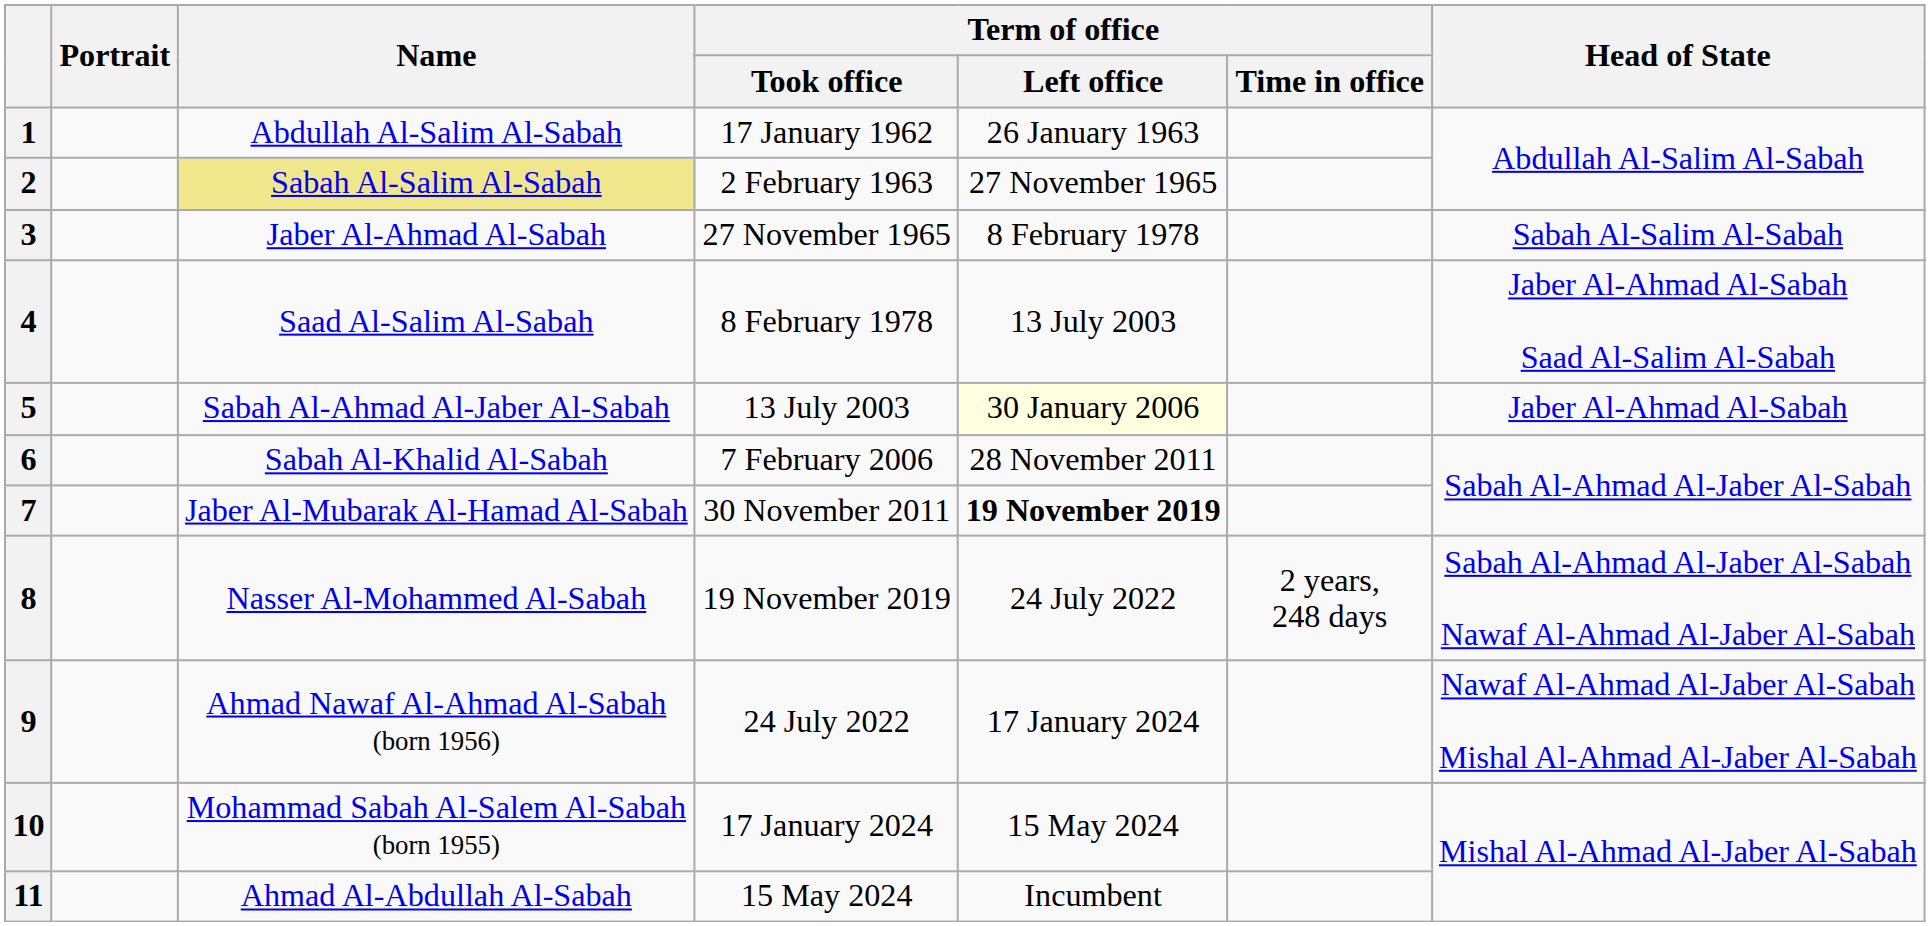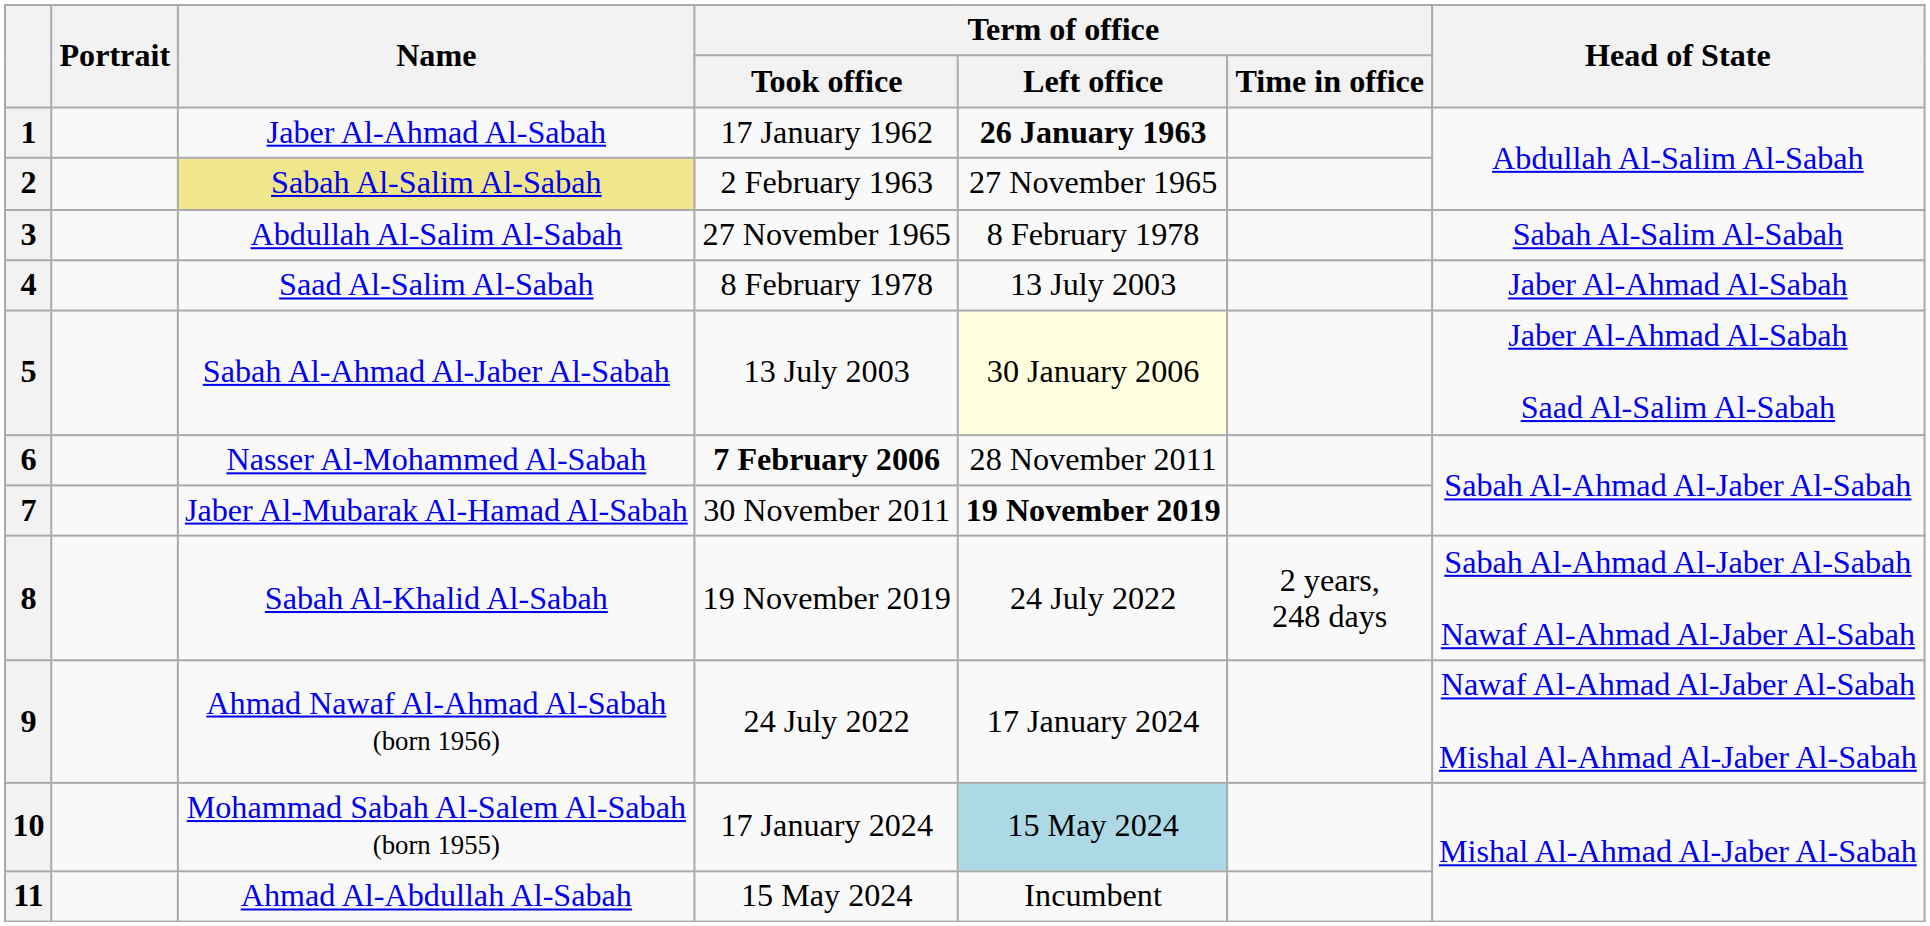 <table class="wikitable" style="font-size:100%;text-align:center">
 <tr>
 <th rowspan="2"></th>
 <th rowspan="2">Portrait</th>
 <th rowspan="2">Name<br></th>
 <th colspan="3">Term of office</th>
 <th rowspan="2">Head of State</th>
 </tr>
 <tr>
 <th>Took office</th>
 <th>Left office</th>
 <th>Time in office</th>
 </tr>
 <tr>
 <th>1</th>
 <td></td>
-<td><a href='#'>Abdullah Al-Salim Al-Sabah</a><br></td>
+<td><a href='#'>Jaber Al-Ahmad Al-Sabah</a><br></td>
 <td>17 January 1962</td>
-<td>26 January 1963</td>
+<td><strong>26 January 1963</strong></td>
 <td></td>
 <td rowspan="2"><a href='#'>Abdullah Al-Salim Al-Sabah</a><br></td>
 </tr>
 <tr>
 <th>2</th>
 <td></td>
 <td style="background: khaki;"><a href='#'>Sabah Al-Salim Al-Sabah</a><br></td>
 <td>2 February 1963</td>
 <td>27 November 1965</td>
 <td></td>
 </tr>
 <tr>
 <th>3</th>
 <td></td>
-<td><a href='#'>Jaber Al-Ahmad Al-Sabah</a><br></td>
+<td><a href='#'>Abdullah Al-Salim Al-Sabah</a><br></td>
 <td>27 November 1965</td>
 <td>8 February 1978</td>
 <td></td>
 <td><a href='#'>Sabah Al-Salim Al-Sabah</a><br></td>
 </tr>
 <tr>
 <th>4</th>
 <td></td>
 <td><a href='#'>Saad Al-Salim Al-Sabah</a><br></td>
 <td>8 February 1978</td>
 <td>13 July 2003</td>
 <td></td>
-<td><a href='#'>Jaber Al-Ahmad Al-Sabah</a><br><br><a href='#'>Saad Al-Salim Al-Sabah</a><br></td>
+<td><a href='#'>Jaber Al-Ahmad Al-Sabah</a><br></td>
 </tr>
 <tr>
 <th>5</th>
 <td></td>
 <td><a href='#'>Sabah Al-Ahmad Al-Jaber Al-Sabah</a><br></td>
 <td>13 July 2003</td>
 <td style="background: lightyellow;">30 January 2006</td>
 <td></td>
-<td><a href='#'>Jaber Al-Ahmad Al-Sabah</a><br></td>
+<td><a href='#'>Jaber Al-Ahmad Al-Sabah</a><br><br><a href='#'>Saad Al-Salim Al-Sabah</a><br></td>
 </tr>
 <tr>
 <th>6</th>
 <td></td>
-<td><a href='#'>Sabah Al-Khalid Al-Sabah</a><br></td>
-<td>7 February 2006</td>
+<td><a href='#'>Nasser Al-Mohammed Al-Sabah</a><br></td>
+<td><strong>7 February 2006</strong></td>
 <td>28 November 2011</td>
 <td></td>
 <td rowspan="2"><a href='#'>Sabah Al-Ahmad Al-Jaber Al-Sabah</a><br></td>
 </tr>
 <tr>
 <th>7</th>
 <td></td>
 <td><a href='#'>Jaber Al-Mubarak Al-Hamad Al-Sabah</a><br></td>
 <td>30 November 2011</td>
 <td><strong>19 November 2019</strong></td>
 <td></td>
 </tr>
 <tr>
 <th>8</th>
 <td></td>
-<td><a href='#'>Nasser Al-Mohammed Al-Sabah</a><br></td>
+<td><a href='#'>Sabah Al-Khalid Al-Sabah</a><br></td>
 <td>19 November 2019</td>
 <td>24 July 2022</td>
 <td>2 years,<br>248 days</td>
 <td><a href='#'>Sabah Al-Ahmad Al-Jaber Al-Sabah</a><br><br><a href='#'>Nawaf Al-Ahmad Al-Jaber Al-Sabah</a><br></td>
 </tr>
 <tr>
 <th>9</th>
 <td></td>
 <td><a href='#'>Ahmad Nawaf Al-Ahmad Al-Sabah</a> <br><small>(born 1956)</small></td>
 <td>24 July 2022</td>
 <td>17 January 2024</td>
 <td></td>
 <td><a href='#'>Nawaf Al-Ahmad Al-Jaber Al-Sabah</a><br><br><a href='#'>Mishal Al-Ahmad Al-Jaber Al-Sabah</a><br></td>
 </tr>
 <tr>
 <th>10</th>
 <td></td>
 <td><a href='#'>Mohammad Sabah Al-Salem Al-Sabah</a> <br><small>(born 1955)</small></td>
 <td>17 January 2024</td>
-<td>15 May 2024</td>
+<td style="background: lightblue;">15 May 2024</td>
 <td></td>
 <td rowspan="2"><a href='#'>Mishal Al-Ahmad Al-Jaber Al-Sabah</a><br></td>
 </tr>
 <tr>
 <th>11</th>
 <td></td>
 <td><a href='#'>Ahmad Al-Abdullah Al-Sabah</a><br></td>
 <td>15 May 2024</td>
 <td>Incumbent</td>
 <td></td>
 </tr>
 </table>
